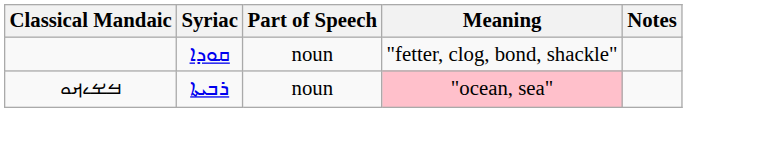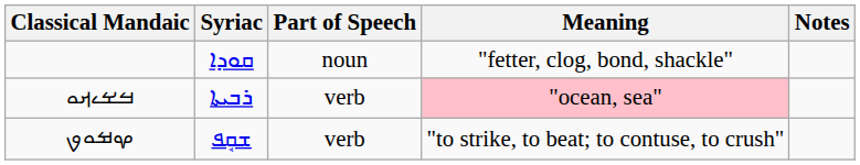 <table class="wikitable">
 <tr>
 <th colspan="1">Classical Mandaic</th>
 <th colspan="1">Syriac</th>
 <th>Part of Speech</th>
 <th colspan="1">Meaning</th>
 <th>Notes</th>
 </tr>
 <tr style="text-align:center;">
 <td></td>
 <td><a href='#'>ܩܘܕܐ</a></td>
 <td>noun</td>
 <td>"fetter, clog, bond, shackle"</td>
 <td></td>
 </tr>
 <tr style="text-align: center;">
 <td>ࡓࡁࡉࡕࡀ</td>
 <td><a href='#'>ܪܒܝܬܐ</a></td>
-<td>noun</td>
+<td>verb</td>
 <td style="background: pink;">"ocean, sea"</td>
 <td></td>
 </tr>
+<tr style="text-align: center;">
+<td>ࡔࡒࡀࡐ</td>
+<td><a href='#'>ܫܩܱܦ</a></td>
+<td>verb</td>
+<td>"to strike, to beat; to contuse, to crush"</td>
+<td></td>
+</tr>
 </table>
